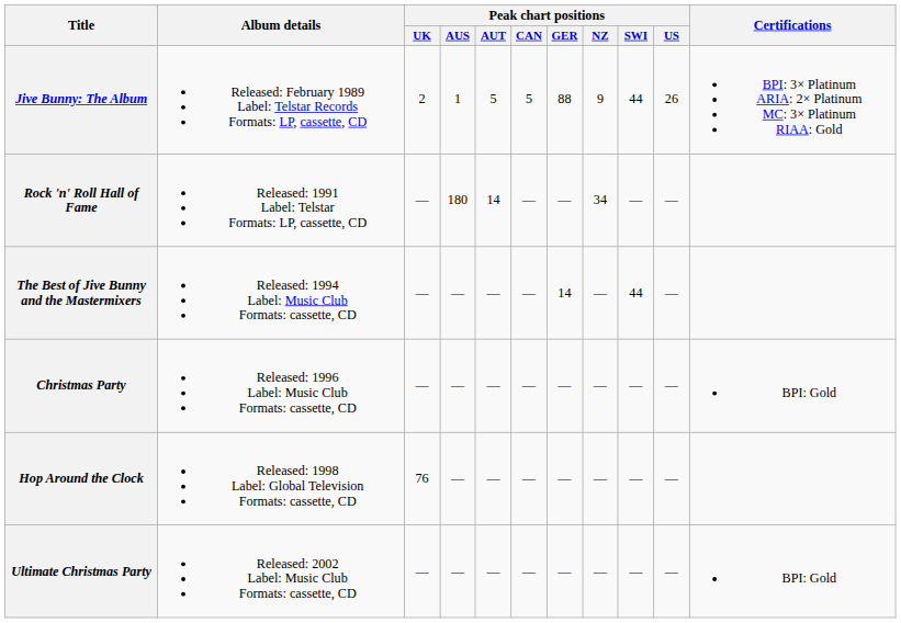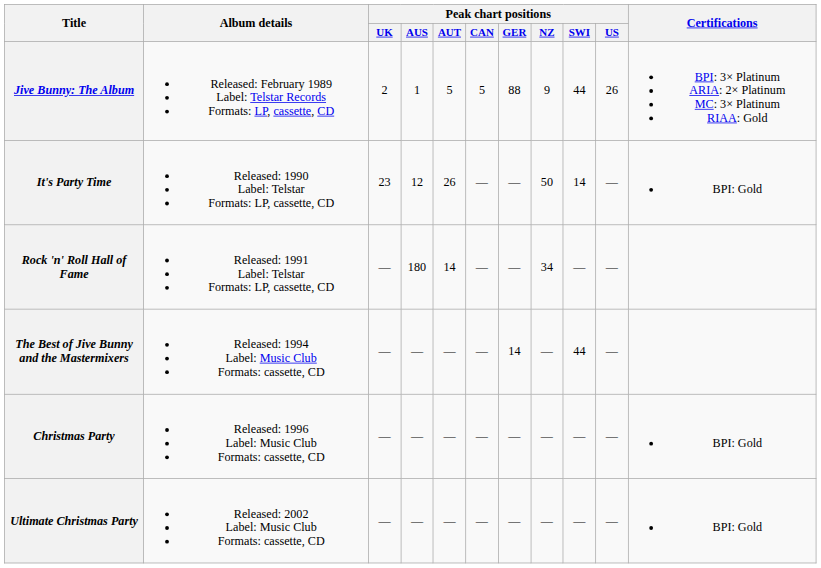 <table class="wikitable plainrowheaders" style="text-align:center;">
 <tr>
 <th scope="col" rowspan="2" style="width:11em;">Title</th>
 <th scope="col" rowspan="2" style="width:18em;">Album details</th>
 <th scope="col" colspan="8">Peak chart positions</th>
 <th scope="col" rowspan="2" style="width:15em;"><a href='#'>Certifications</a></th>
 </tr>
 <tr>
 <th scope="col" style="width:2.5em;font-size:90%;"><a href='#'>UK</a><br></th>
 <th scope="col" style="width:2.5em;font-size:90%;"><a href='#'>AUS</a><br></th>
 <th scope="col" style="width:2.5em;font-size:90%;"><a href='#'>AUT</a><br></th>
 <th scope="col" style="width:2.5em;font-size:90%;"><a href='#'>CAN</a><br></th>
 <th scope="col" style="width:2.5em;font-size:90%;"><a href='#'>GER</a><br></th>
 <th scope="col" style="width:2.5em;font-size:90%;"><a href='#'>NZ</a><br></th>
 <th scope="col" style="width:2.5em;font-size:90%;"><a href='#'>SWI</a><br></th>
 <th scope="col" style="width:2.5em;font-size:90%;"><a href='#'>US</a><br></th>
 </tr>
 <tr>
 <th scope="row"><em><a href='#'>Jive Bunny: The Album</a></em></th>
 <td><br><ul><li>Released: February 1989</li><li>Label: <a href='#'>Telstar Records</a></li><li>Formats: <a href='#'>LP</a>, <a href='#'>cassette</a>, <a href='#'>CD</a></li></ul></td>
 <td>2</td>
 <td>1</td>
 <td>5</td>
 <td>5</td>
 <td>88</td>
 <td>9</td>
 <td>44</td>
 <td>26</td>
 <td><br><ul><li><a href='#'>BPI</a>: 3× Platinum</li><li><a href='#'>ARIA</a>: 2× Platinum</li><li><a href='#'>MC</a>: 3× Platinum</li><li><a href='#'>RIAA</a>: Gold</li></ul></td>
+</tr>
+<tr>
+<th scope="row"><em>It's Party Time</em></th>
+<td><br><ul><li>Released: 1990</li><li>Label: Telstar</li><li>Formats: LP, cassette, CD</li></ul></td>
+<td>23</td>
+<td>12</td>
+<td>26</td>
+<td>—</td>
+<td>—</td>
+<td>50</td>
+<td>14</td>
+<td>—</td>
+<td><br><ul><li>BPI: Gold</li></ul></td>
 </tr>
 <tr>
 <th scope="row"><em>Rock 'n' Roll Hall of Fame</em></th>
 <td><br><ul><li>Released: 1991</li><li>Label: Telstar</li><li>Formats: LP, cassette, CD</li></ul></td>
 <td>—</td>
 <td>180</td>
 <td>14</td>
 <td>—</td>
 <td>—</td>
 <td>34</td>
 <td>—</td>
 <td>—</td>
 <td></td>
 </tr>
 <tr>
 <th scope="row"><em>The Best of Jive Bunny and the Mastermixers</em></th>
 <td><br><ul><li>Released: 1994</li><li>Label: <a href='#'>Music Club</a></li><li>Formats: cassette, CD</li></ul></td>
 <td>—</td>
 <td>—</td>
 <td>—</td>
 <td>—</td>
 <td>14</td>
 <td>—</td>
 <td>44</td>
 <td>—</td>
 <td></td>
 </tr>
 <tr>
 <th scope="row"><em>Christmas Party</em></th>
 <td><br><ul><li>Released: 1996</li><li>Label: Music Club</li><li>Formats: cassette, CD</li></ul></td>
 <td>—</td>
 <td>—</td>
 <td>—</td>
 <td>—</td>
 <td>—</td>
 <td>—</td>
 <td>—</td>
 <td>—</td>
 <td><br><ul><li>BPI: Gold</li></ul></td>
 </tr>
 <tr>
-<th scope="row"><em>Hop Around the Clock</em></th>
-<td><br><ul><li>Released: 1998</li><li>Label: Global Television</li><li>Formats: cassette, CD</li></ul></td>
-<td>76</td>
-<td>—</td>
-<td>—</td>
-<td>—</td>
-<td>—</td>
-<td>—</td>
-<td>—</td>
-<td>—</td>
-<td></td>
-</tr>
-<tr>
 <th scope="row"><em>Ultimate Christmas Party</em></th>
 <td><br><ul><li>Released: 2002</li><li>Label: Music Club</li><li>Formats: cassette, CD</li></ul></td>
 <td>—</td>
 <td>—</td>
 <td>—</td>
 <td>—</td>
 <td>—</td>
 <td>—</td>
 <td>—</td>
 <td>—</td>
 <td><br><ul><li>BPI: Gold</li></ul></td>
 </tr>
 </table>
